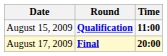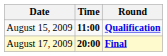 <table class="wikitable">
 <tr>
 <th>Date</th>
+<th>Time</th>
 <th>Round</th>
-<th>Time</th>
 </tr>
 <tr>
 <td>August 15, 2009</td>
+<td><strong>11:00</strong></td>
 <td><strong><a href='#'>Qualification</a></strong></td>
-<td><strong>11:00</strong></td>
 </tr>
 <tr style=background:lemonchiffon>
 <td>August 17, 2009</td>
+<td><strong>20:00</strong></td>
 <td><strong><a href='#'>Final</a></strong></td>
-<td><strong>20:00</strong></td>
 </tr>
 </table>
